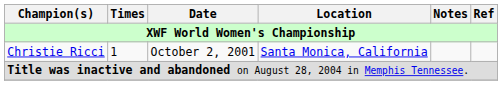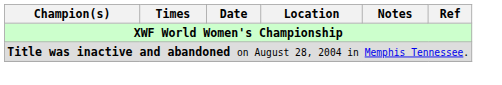 <table class="wikitable">
 <tr>
 <th>Champion(s)</th>
 <th>Times</th>
 <th>Date</th>
 <th>Location</th>
 <th>Notes</th>
 <th>Ref</th>
 </tr>
 <tr>
 <td align=center colspan=6 style="background: #ccffcc;"><strong>XWF World Women's Championship</strong></td>
 </tr>
 <tr>
-<td><a href='#'>Christie Ricci</a></td>
-<td>1</td>
-<td>October 2, 2001</td>
-<td><a href='#'>Santa Monica, California</a></td>
-<td></td>
-<td></td>
-</tr>
-<tr>
 <td colspan=6 style="background: #dddddd;"><strong>Title was inactive and abandoned</strong> <small> on August 28, 2004 in <a href='#'>Memphis Tennessee</a>.</small></td>
 </tr>
 <tr>
 </tr>
 </table>
